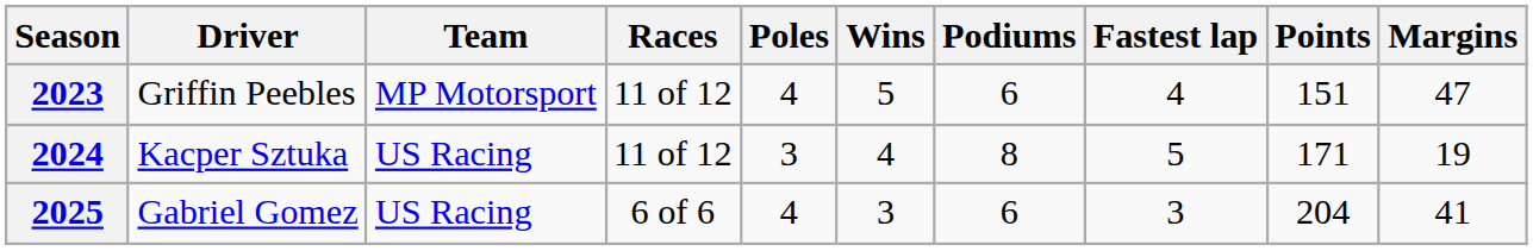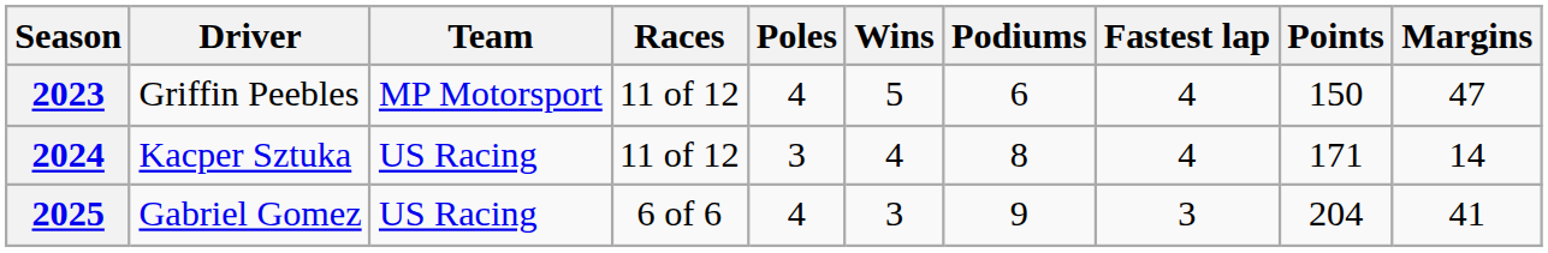 <table class="wikitable" style="font-size:85%; text-align:center;">
 <tr>
 <th>Season</th>
 <th>Driver</th>
 <th>Team</th>
 <th>Races</th>
 <th>Poles</th>
 <th>Wins</th>
 <th>Podiums</th>
 <th>Fastest lap</th>
 <th>Points</th>
 <th>Margins</th>
 </tr>
 <tr>
 <th><a href='#'>2023</a></th>
 <td align="left"> Griffin Peebles</td>
 <td align="left"> <a href='#'>MP Motorsport</a></td>
 <td>11 of 12</td>
 <td>4</td>
 <td>5</td>
 <td>6</td>
 <td>4</td>
-<td>151</td>
+<td>150</td>
 <td>47</td>
 </tr>
 <tr>
 <th><a href='#'>2024</a></th>
 <td align="left"> <a href='#'>Kacper Sztuka</a></td>
 <td align="left"> <a href='#'>US Racing</a></td>
 <td>11 of 12</td>
 <td>3</td>
 <td>4</td>
 <td>8</td>
-<td>5</td>
+<td>4</td>
 <td>171</td>
-<td>19</td>
+<td>14</td>
 </tr>
 <tr>
 <th><a href='#'>2025</a></th>
 <td align="left"> <a href='#'>Gabriel Gomez</a></td>
 <td align="left"> <a href='#'>US Racing</a></td>
 <td>6 of 6</td>
 <td>4</td>
 <td>3</td>
-<td>6</td>
+<td>9</td>
 <td>3</td>
 <td>204</td>
 <td>41</td>
 </tr>
 </table>
